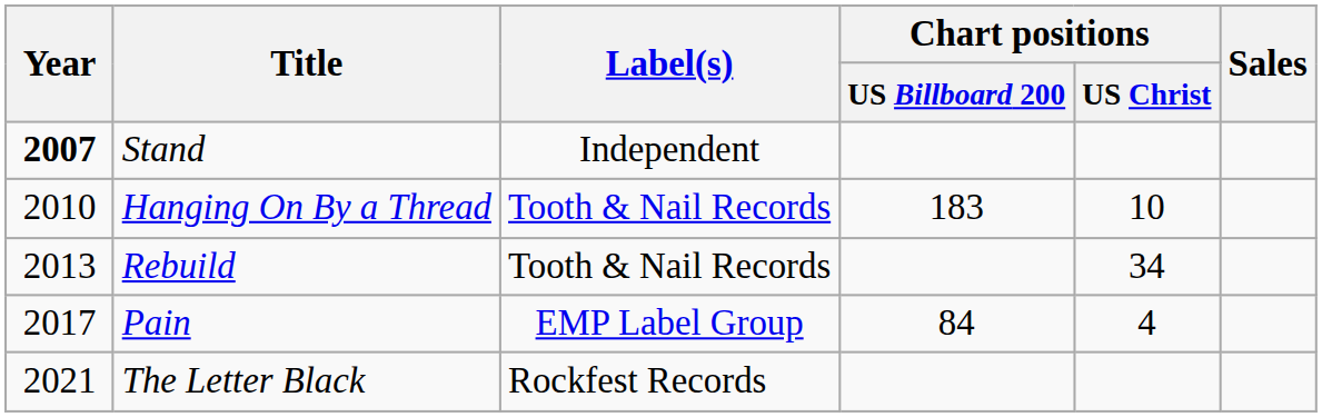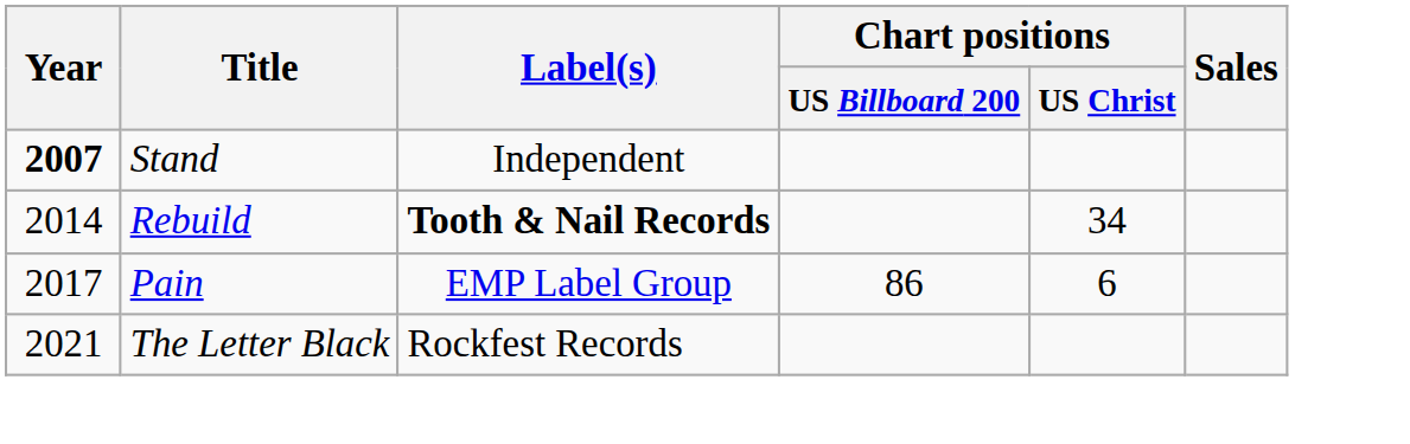 <table class="wikitable">
 <tr>
 <th rowspan="2" style="width:40px;">Year</th>
 <th rowspan="2">Title</th>
 <th rowspan="2"><a href='#'>Label(s)</a></th>
 <th colspan="2">Chart positions</th>
 <th rowspan="2">Sales</th>
 </tr>
 <tr>
 <th><small>US <a href='#'><em>Billboard</em> 200</a></small></th>
 <th><small>US <a href='#'>Christ</a></small></th>
 </tr>
 <tr>
 <td style="text-align:center;"><strong>2007</strong></td>
 <td><em>Stand</em></td>
 <td style="text-align:center;">Independent</td>
 <td style="text-align:center;"></td>
 <td style="text-align:center;"></td>
 <td style="text-align:center;"></td>
 </tr>
 <tr>
-<td style="text-align:center;">2010</td>
-<td><em><a href='#'>Hanging On By a Thread</a></em></td>
-<td style="text-align:center;"><a href='#'>Tooth & Nail Records</a></td>
-<td style="text-align:center;">183</td>
-<td style="text-align:center;">10</td>
-<td style="text-align:center;"></td>
-</tr>
-<tr>
-<td style="text-align:center;">2013</td>
+<td style="text-align:center;">2014</td>
 <td><em><a href='#'>Rebuild</a></em></td>
-<td style="text-align:center;">Tooth & Nail Records</td>
+<td style="text-align:center;"><strong>Tooth & Nail Records</strong></td>
 <td style="text-align:center;"></td>
 <td style="text-align:center;">34</td>
 <td style="text-align:center;"></td>
 </tr>
 <tr>
 <td style="text-align:center;">2017</td>
 <td><em><a href='#'>Pain</a></em></td>
 <td style="text-align:center;"><a href='#'>EMP Label Group</a></td>
-<td style="text-align:center;">84</td>
-<td style="text-align:center;">4</td>
+<td style="text-align:center;">86</td>
+<td style="text-align:center;">6</td>
 <td style="text-align:center;"></td>
 </tr>
 <tr>
 <td style="text-align:center;">2021</td>
 <td><em>The Letter Black</em></td>
 <td>Rockfest Records</td>
 <td></td>
 <td></td>
 <td></td>
 </tr>
 </table>
